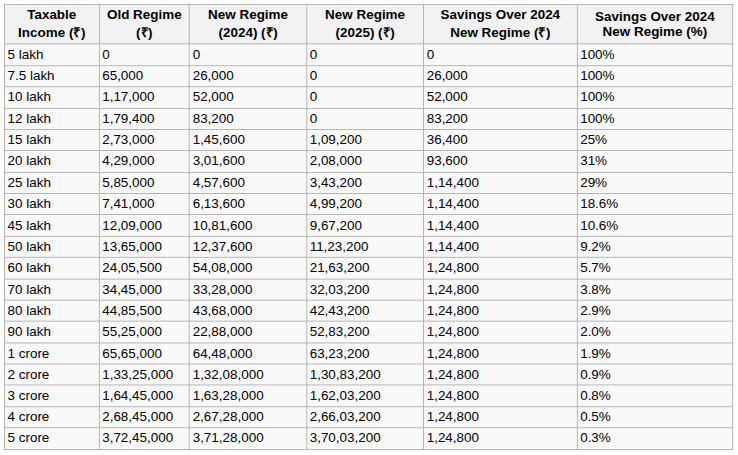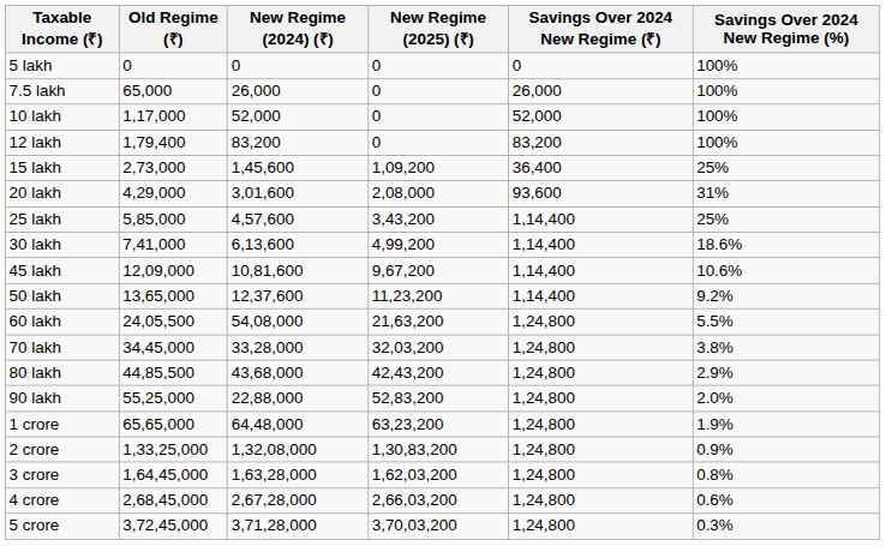 <table class="wikitable">
 <tr>
 <th>Taxable Income (₹)</th>
 <th>Old Regime (₹)</th>
 <th>New Regime (2024) (₹)</th>
 <th>New Regime (2025) (₹)</th>
 <th>Savings Over 2024 New Regime (₹)</th>
 <th>Savings Over 2024 New Regime (%)</th>
 </tr>
 <tr>
 <td>5 lakh</td>
 <td>0</td>
 <td>0</td>
 <td>0</td>
 <td>0</td>
 <td>100%</td>
 </tr>
 <tr>
 <td>7.5 lakh</td>
 <td>65,000</td>
 <td>26,000</td>
 <td>0</td>
 <td>26,000</td>
 <td>100%</td>
 </tr>
 <tr>
 <td>10 lakh</td>
 <td>1,17,000</td>
 <td>52,000</td>
 <td>0</td>
 <td>52,000</td>
 <td>100%</td>
 </tr>
 <tr>
 <td>12 lakh</td>
 <td>1,79,400</td>
 <td>83,200</td>
 <td>0</td>
 <td>83,200</td>
 <td>100%</td>
 </tr>
 <tr>
 <td>15 lakh</td>
 <td>2,73,000</td>
 <td>1,45,600</td>
 <td>1,09,200</td>
 <td>36,400</td>
 <td>25%</td>
 </tr>
 <tr>
 <td>20 lakh</td>
 <td>4,29,000</td>
 <td>3,01,600</td>
 <td>2,08,000</td>
 <td>93,600</td>
 <td>31%</td>
 </tr>
 <tr>
 <td>25 lakh</td>
 <td>5,85,000</td>
 <td>4,57,600</td>
 <td>3,43,200</td>
 <td>1,14,400</td>
-<td>29%</td>
+<td>25%</td>
 </tr>
 <tr>
 <td>30 lakh</td>
 <td>7,41,000</td>
 <td>6,13,600</td>
 <td>4,99,200</td>
 <td>1,14,400</td>
 <td>18.6%</td>
 </tr>
 <tr>
 <td>45 lakh</td>
 <td>12,09,000</td>
 <td>10,81,600</td>
 <td>9,67,200</td>
 <td>1,14,400</td>
 <td>10.6%</td>
 </tr>
 <tr>
 <td>50 lakh</td>
 <td>13,65,000</td>
 <td>12,37,600</td>
 <td>11,23,200</td>
 <td>1,14,400</td>
 <td>9.2%</td>
 </tr>
 <tr>
 <td>60 lakh</td>
 <td>24,05,500</td>
 <td>54,08,000</td>
 <td>21,63,200</td>
 <td>1,24,800</td>
-<td>5.7%</td>
+<td>5.5%</td>
 </tr>
 <tr>
 <td>70 lakh</td>
 <td>34,45,000</td>
 <td>33,28,000</td>
 <td>32,03,200</td>
 <td>1,24,800</td>
 <td>3.8%</td>
 </tr>
 <tr>
 <td>80 lakh</td>
 <td>44,85,500</td>
 <td>43,68,000</td>
 <td>42,43,200</td>
 <td>1,24,800</td>
 <td>2.9%</td>
 </tr>
 <tr>
 <td>90 lakh</td>
 <td>55,25,000</td>
 <td>22,88,000</td>
 <td>52,83,200</td>
 <td>1,24,800</td>
 <td>2.0%</td>
 </tr>
 <tr>
 <td>1 crore</td>
 <td>65,65,000</td>
 <td>64,48,000</td>
 <td>63,23,200</td>
 <td>1,24,800</td>
 <td>1.9%</td>
 </tr>
 <tr>
 <td>2 crore</td>
 <td>1,33,25,000</td>
 <td>1,32,08,000</td>
 <td>1,30,83,200</td>
 <td>1,24,800</td>
 <td>0.9%</td>
 </tr>
 <tr>
 <td>3 crore</td>
 <td>1,64,45,000</td>
 <td>1,63,28,000</td>
 <td>1,62,03,200</td>
 <td>1,24,800</td>
 <td>0.8%</td>
 </tr>
 <tr>
 <td>4 crore</td>
 <td>2,68,45,000</td>
 <td>2,67,28,000</td>
 <td>2,66,03,200</td>
 <td>1,24,800</td>
-<td>0.5%</td>
+<td>0.6%</td>
 </tr>
 <tr>
 <td>5 crore</td>
 <td>3,72,45,000</td>
 <td>3,71,28,000</td>
 <td>3,70,03,200</td>
 <td>1,24,800</td>
 <td>0.3%</td>
 </tr>
 </table>
